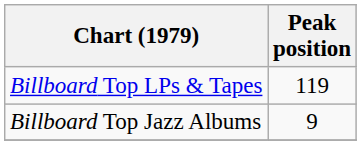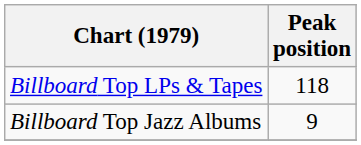 <table class="wikitable">
 <tr>
 <th>Chart (1979)</th>
 <th>Peak<br>position</th>
 </tr>
 <tr>
 <td><a href='#'><em>Billboard</em> Top LPs & Tapes</a></td>
-<td align=center>119</td>
+<td align=center>118</td>
 </tr>
 <tr>
 <td><em>Billboard</em> Top Jazz Albums</td>
 <td align=center>9</td>
 </tr>
 <tr>
 </tr>
 </table>
